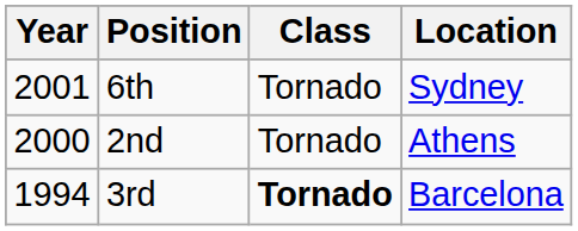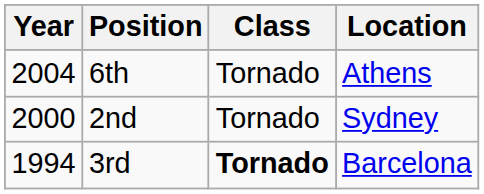 <table class="wikitable">
 <tr>
 <th>Year</th>
 <th>Position</th>
 <th>Class</th>
 <th>Location</th>
 </tr>
 <tr>
-<td>2001</td>
+<td>2004</td>
 <td>6th</td>
 <td>Tornado</td>
-<td><a href='#'>Sydney</a></td>
+<td><a href='#'>Athens</a></td>
 </tr>
 <tr>
 <td>2000</td>
 <td>2nd</td>
 <td>Tornado</td>
-<td><a href='#'>Athens</a></td>
+<td><a href='#'>Sydney</a></td>
 </tr>
 <tr>
 <td>1994</td>
 <td>3rd</td>
 <td><strong>Tornado</strong></td>
 <td><a href='#'>Barcelona</a></td>
 </tr>
 </table>
